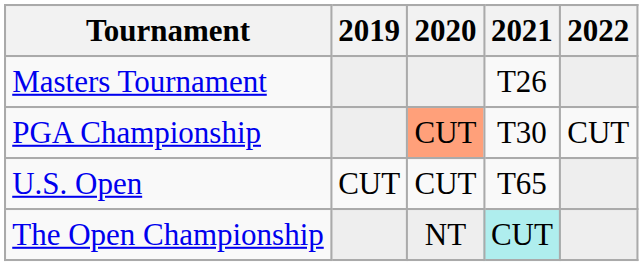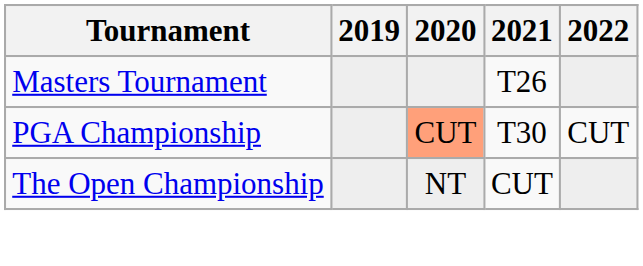 <table class="wikitable" style="font-size:95%;text-align:center;">
 <tr>
 <th>Tournament</th>
 <th>2019</th>
 <th>2020</th>
 <th>2021</th>
 <th>2022</th>
 </tr>
 <tr>
 <td align=left><a href='#'>Masters Tournament</a></td>
 <td style="background:#eeeeee;"></td>
 <td style="background:#eeeeee;"></td>
 <td>T26</td>
 <td style="background:#eeeeee;"></td>
 </tr>
 <tr>
 <td align=left><a href='#'>PGA Championship</a></td>
 <td style="background:#eeeeee;"></td>
 <td style="background: lightsalmon;">CUT</td>
 <td>T30</td>
 <td>CUT</td>
 </tr>
 <tr>
-<td align=left><a href='#'>U.S. Open</a></td>
-<td>CUT</td>
-<td>CUT</td>
-<td>T65</td>
-<td style="background:#eeeeee;"></td>
-</tr>
-<tr>
 <td align=left><a href='#'>The Open Championship</a></td>
 <td style="background:#eeeeee;"></td>
 <td style="background:#eeeeee;">NT</td>
-<td style="background: paleturquoise;">CUT</td>
+<td>CUT</td>
 <td style="background:#eeeeee;"></td>
 </tr>
 </table>
